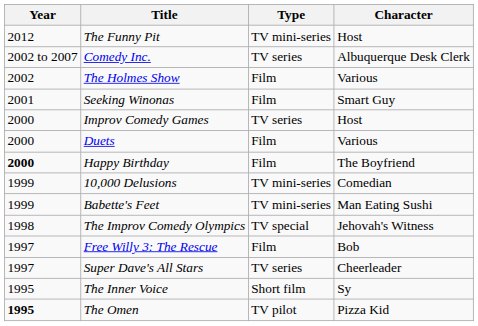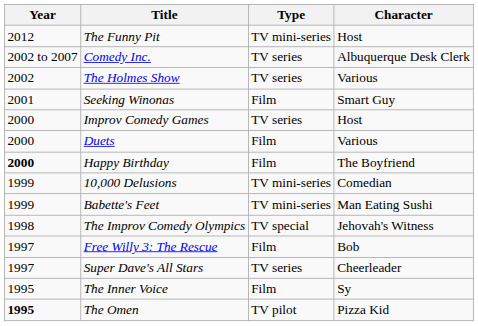 <table class="wikitable sortable">
 <tr>
 <th>Year</th>
 <th>Title</th>
 <th>Type</th>
 <th>Character</th>
 </tr>
 <tr>
 <td>2012</td>
 <td data-sort-value="Funny Pit, The"><em>The Funny Pit</em></td>
 <td>TV mini-series</td>
 <td>Host</td>
 </tr>
 <tr>
 <td>2002 to 2007</td>
 <td><em><a href='#'>Comedy Inc.</a></em></td>
 <td>TV series</td>
 <td>Albuquerque Desk Clerk</td>
 </tr>
 <tr>
 <td>2002</td>
 <td data-sort-value="Holmes Show, The"><em><a href='#'>The Holmes Show</a></em></td>
-<td>Film</td>
+<td>TV series</td>
 <td>Various</td>
 </tr>
 <tr>
 <td>2001</td>
 <td><em>Seeking Winonas</em></td>
 <td>Film</td>
 <td>Smart Guy</td>
 </tr>
 <tr>
 <td>2000</td>
 <td><em>Improv Comedy Games</em></td>
 <td>TV series</td>
 <td>Host</td>
 </tr>
 <tr>
 <td>2000</td>
 <td><em><a href='#'>Duets</a></em></td>
 <td>Film</td>
 <td>Various</td>
 </tr>
 <tr>
 <td><strong>2000</strong></td>
 <td><em>Happy Birthday</em></td>
 <td>Film</td>
 <td>The Boyfriend</td>
 </tr>
 <tr>
 <td>1999</td>
 <td><em>10,000 Delusions</em></td>
 <td>TV mini-series</td>
 <td>Comedian</td>
 </tr>
 <tr>
 <td>1999</td>
 <td><em>Babette's Feet</em></td>
 <td>TV mini-series</td>
 <td>Man Eating Sushi</td>
 </tr>
 <tr>
 <td>1998</td>
 <td data-sort-value="Improv Comedy Olympics, The"><em>The Improv Comedy Olympics</em></td>
 <td>TV special</td>
 <td>Jehovah's Witness</td>
 </tr>
 <tr>
 <td>1997</td>
 <td><em><a href='#'>Free Willy 3: The Rescue</a></em></td>
 <td>Film</td>
 <td>Bob</td>
 </tr>
 <tr>
 <td>1997</td>
 <td><em>Super Dave's All Stars</em></td>
 <td>TV series</td>
 <td>Cheerleader</td>
 </tr>
 <tr>
 <td>1995</td>
 <td data-sort-value="Inner Voice, The"><em>The Inner Voice</em></td>
-<td>Short film</td>
+<td>Film</td>
 <td>Sy</td>
 </tr>
 <tr>
 <td><strong>1995</strong></td>
 <td data-sort-value="Omen, The"><em>The Omen</em></td>
 <td>TV pilot</td>
 <td>Pizza Kid</td>
 </tr>
 </table>
